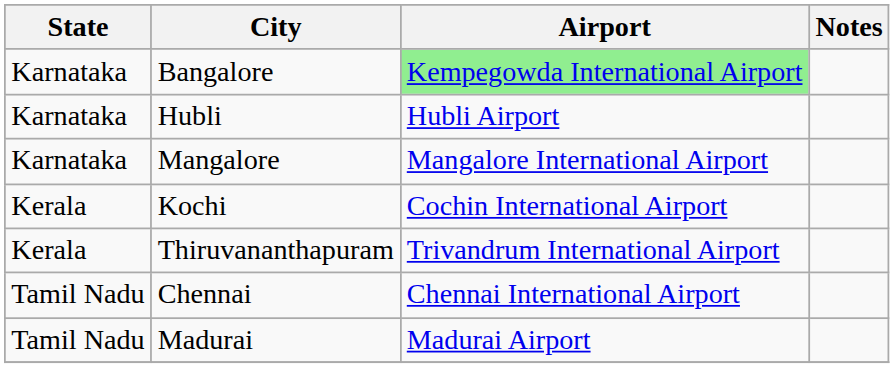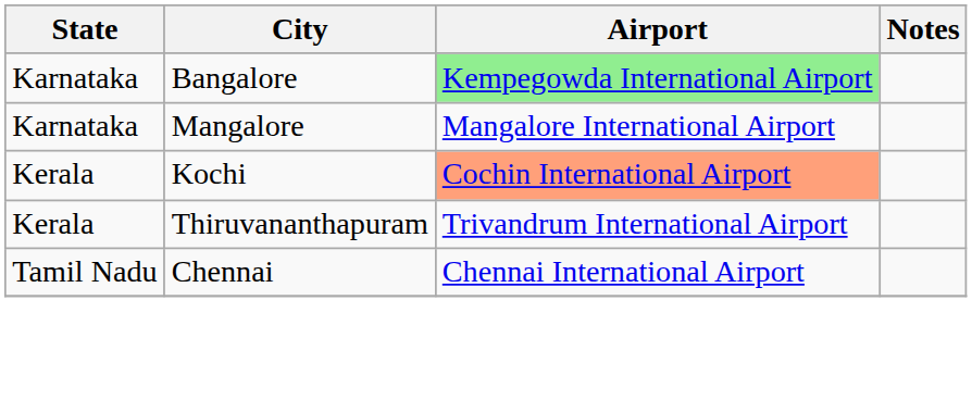 <table class="wikitable sortable">
 <tr>
 <th>State</th>
 <th>City</th>
 <th>Airport</th>
 <th>Notes</th>
 </tr>
 <tr>
 <td>Karnataka</td>
 <td>Bangalore</td>
 <td style="background: lightgreen;"><a href='#'>Kempegowda International Airport</a></td>
 <td></td>
 </tr>
 <tr>
 <td>Karnataka</td>
-<td>Hubli</td>
-<td><a href='#'>Hubli Airport</a></td>
-<td align=center></td>
-</tr>
-<tr>
-<td>Karnataka</td>
 <td>Mangalore</td>
 <td><a href='#'>Mangalore International Airport</a></td>
 <td align=center></td>
 </tr>
 <tr>
 <td>Kerala</td>
 <td>Kochi</td>
-<td><a href='#'>Cochin International Airport</a></td>
+<td style="background: lightsalmon;"><a href='#'>Cochin International Airport</a></td>
 <td align=center></td>
 </tr>
 <tr>
 <td>Kerala</td>
 <td>Thiruvananthapuram</td>
 <td><a href='#'>Trivandrum International Airport</a></td>
 <td align=center></td>
 </tr>
 <tr>
 <td>Tamil Nadu</td>
 <td>Chennai</td>
 <td><a href='#'>Chennai International Airport</a></td>
 <td align=center></td>
 </tr>
 <tr>
-<td>Tamil Nadu</td>
-<td>Madurai</td>
-<td><a href='#'>Madurai Airport</a></td>
-<td align=center></td>
-</tr>
-<tr>
 </tr>
 </table>
